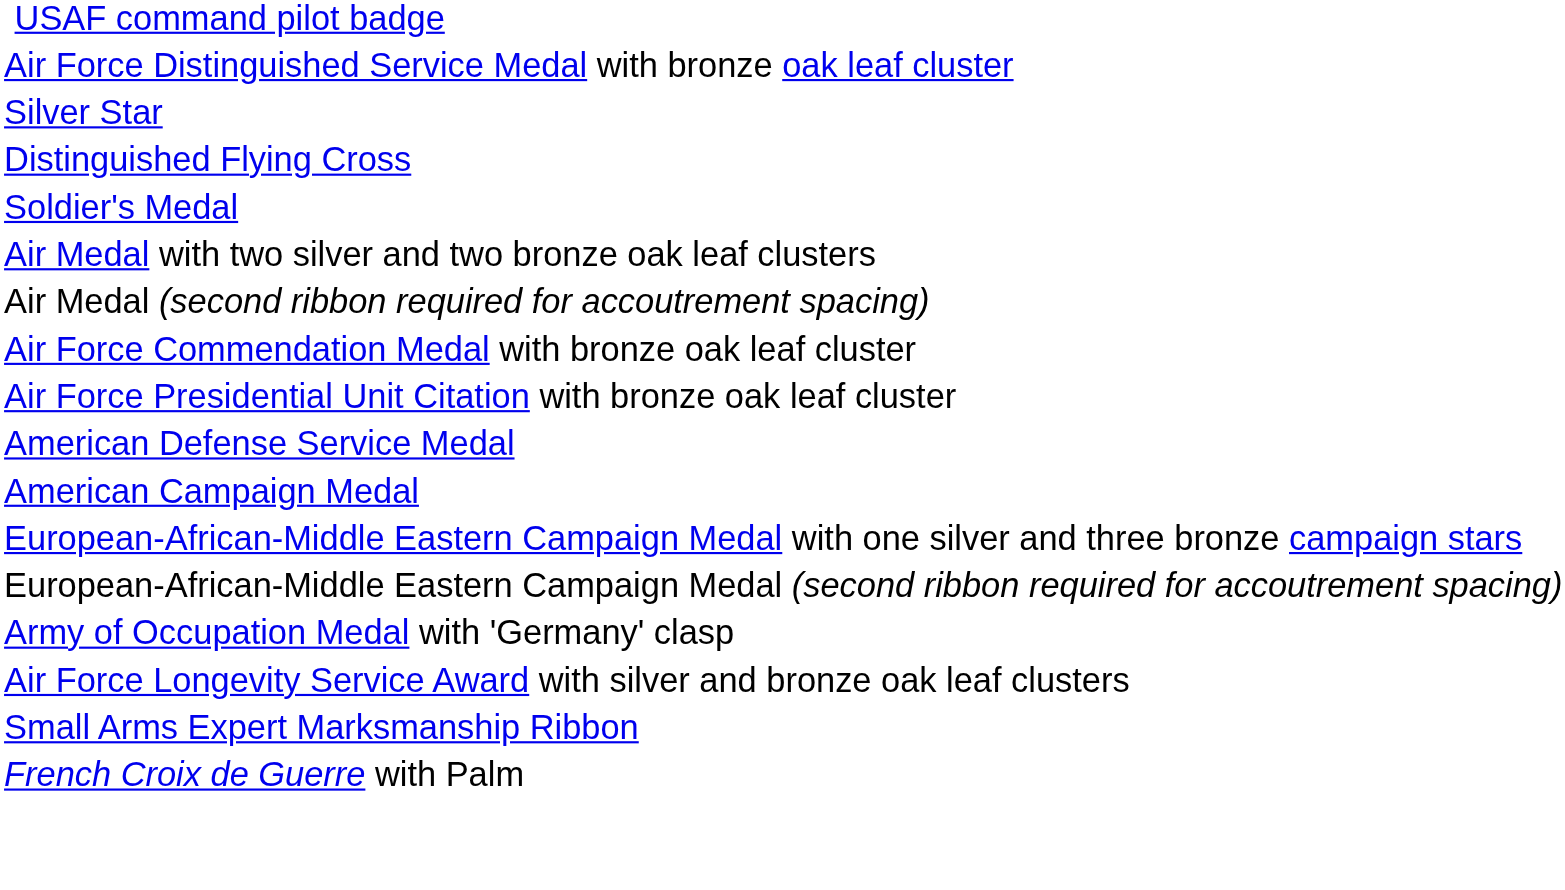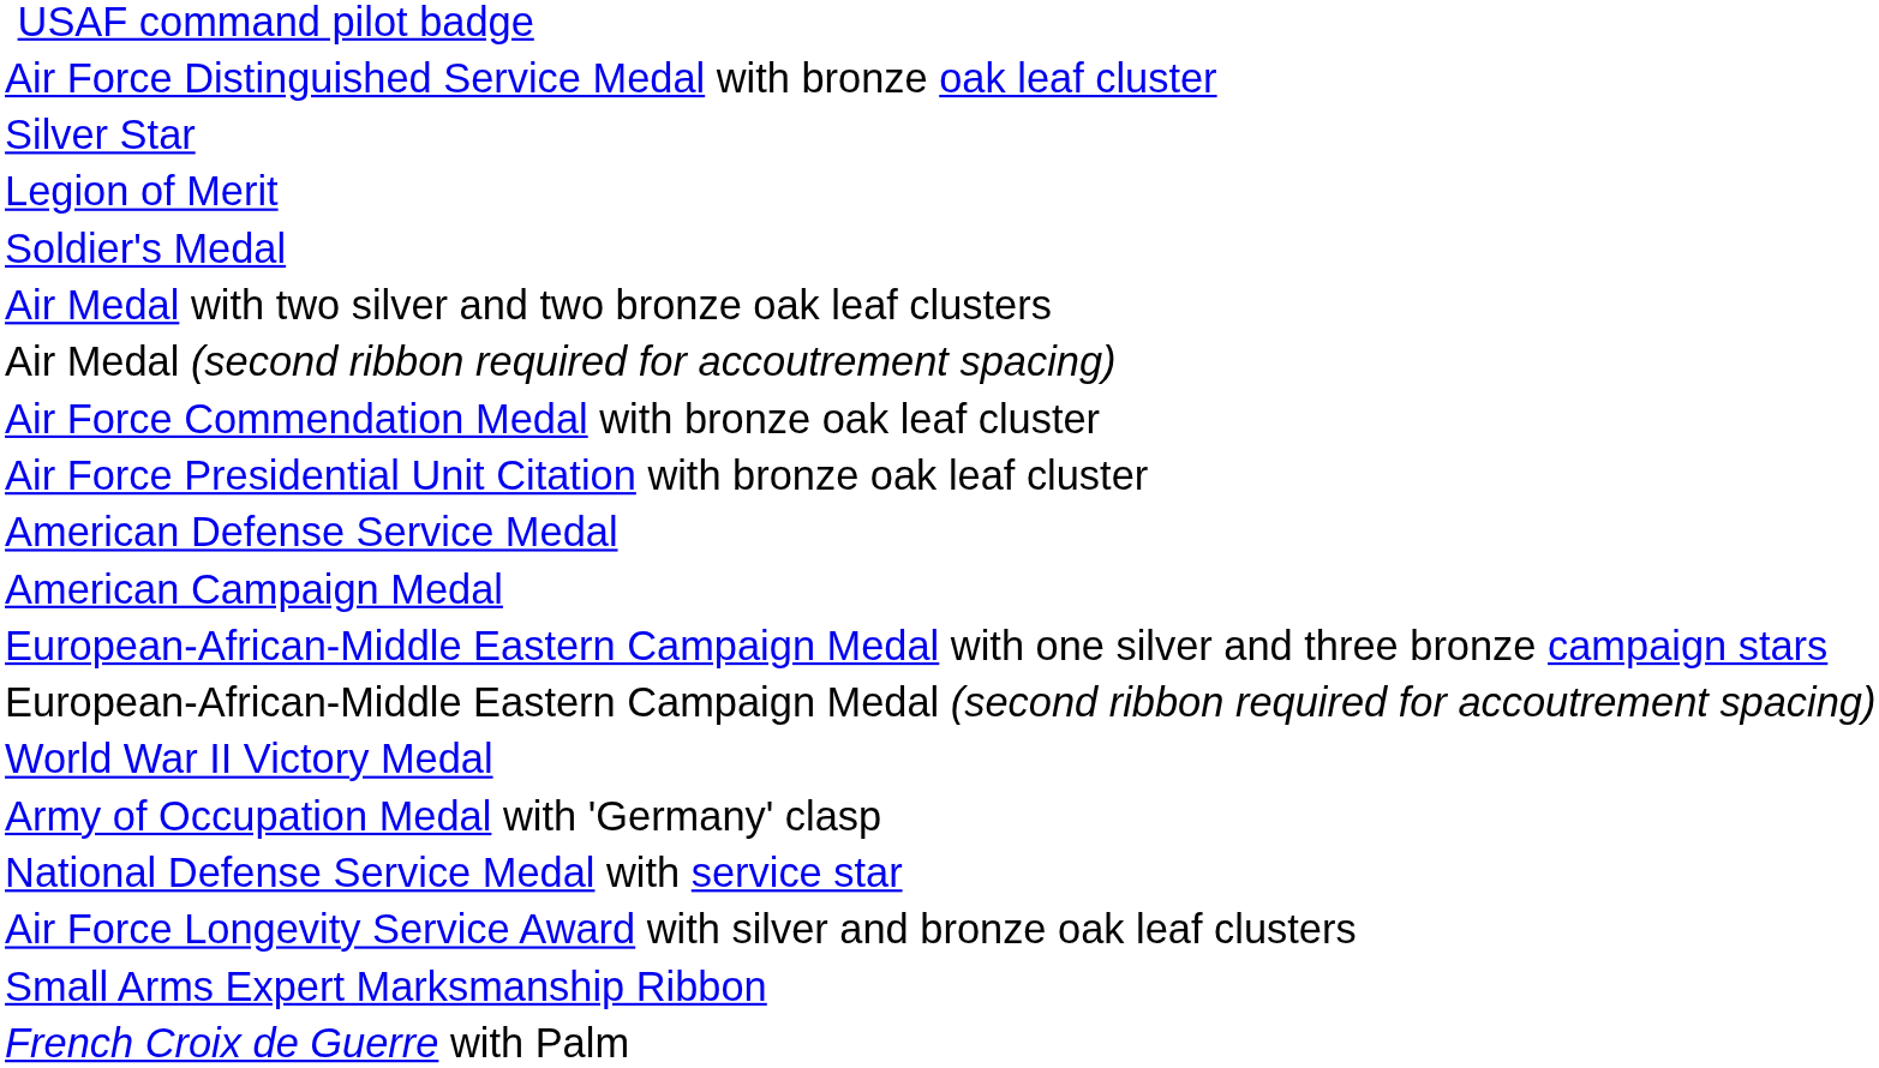 <table>
 <tr>
 <td colspan="2">  <a href='#'>USAF command pilot badge</a></td>
 </tr>
 <tr>
 <td></td>
 <td><a href='#'>Air Force Distinguished Service Medal</a> with bronze <a href='#'>oak leaf cluster</a></td>
 </tr>
 <tr>
 <td></td>
 <td><a href='#'>Silver Star</a></td>
 </tr>
 <tr>
 <td></td>
-<td><a href='#'>Distinguished Flying Cross</a></td>
+<td><a href='#'>Legion of Merit</a></td>
 </tr>
 <tr>
 <td></td>
 <td><a href='#'>Soldier's Medal</a></td>
 </tr>
 <tr>
 <td></td>
 <td><a href='#'>Air Medal</a> with two silver and two bronze oak leaf clusters</td>
 </tr>
 <tr>
 <td></td>
 <td>Air Medal <em>(second ribbon required for accoutrement spacing)</em></td>
 </tr>
 <tr>
 <td></td>
 <td><a href='#'>Air Force Commendation Medal</a> with bronze oak leaf cluster</td>
 </tr>
 <tr>
 <td></td>
 <td><a href='#'>Air Force Presidential Unit Citation</a> with bronze oak leaf cluster</td>
 </tr>
 <tr>
 <td></td>
 <td><a href='#'>American Defense Service Medal</a></td>
 </tr>
 <tr>
 <td></td>
 <td><a href='#'>American Campaign Medal</a></td>
 </tr>
 <tr>
 <td></td>
 <td><a href='#'>European-African-Middle Eastern Campaign Medal</a> with one silver and three bronze <a href='#'>campaign stars</a></td>
 </tr>
 <tr>
 <td></td>
 <td>European-African-Middle Eastern Campaign Medal <em>(second ribbon required for accoutrement spacing)</em></td>
 </tr>
 <tr>
 <td></td>
+<td><a href='#'>World War II Victory Medal</a></td>
+</tr>
+<tr>
+<td></td>
 <td><a href='#'>Army of Occupation Medal</a> with 'Germany' clasp</td>
+</tr>
+<tr>
+<td></td>
+<td><a href='#'>National Defense Service Medal</a> with <a href='#'>service star</a></td>
 </tr>
 <tr>
 <td></td>
 <td><a href='#'>Air Force Longevity Service Award</a> with silver and bronze oak leaf clusters</td>
 </tr>
 <tr>
 <td></td>
 <td><a href='#'>Small Arms Expert Marksmanship Ribbon</a></td>
 </tr>
 <tr>
 <td></td>
 <td><em><a href='#'>French Croix de Guerre</a></em> with Palm</td>
 </tr>
 <tr>
 </tr>
 </table>
